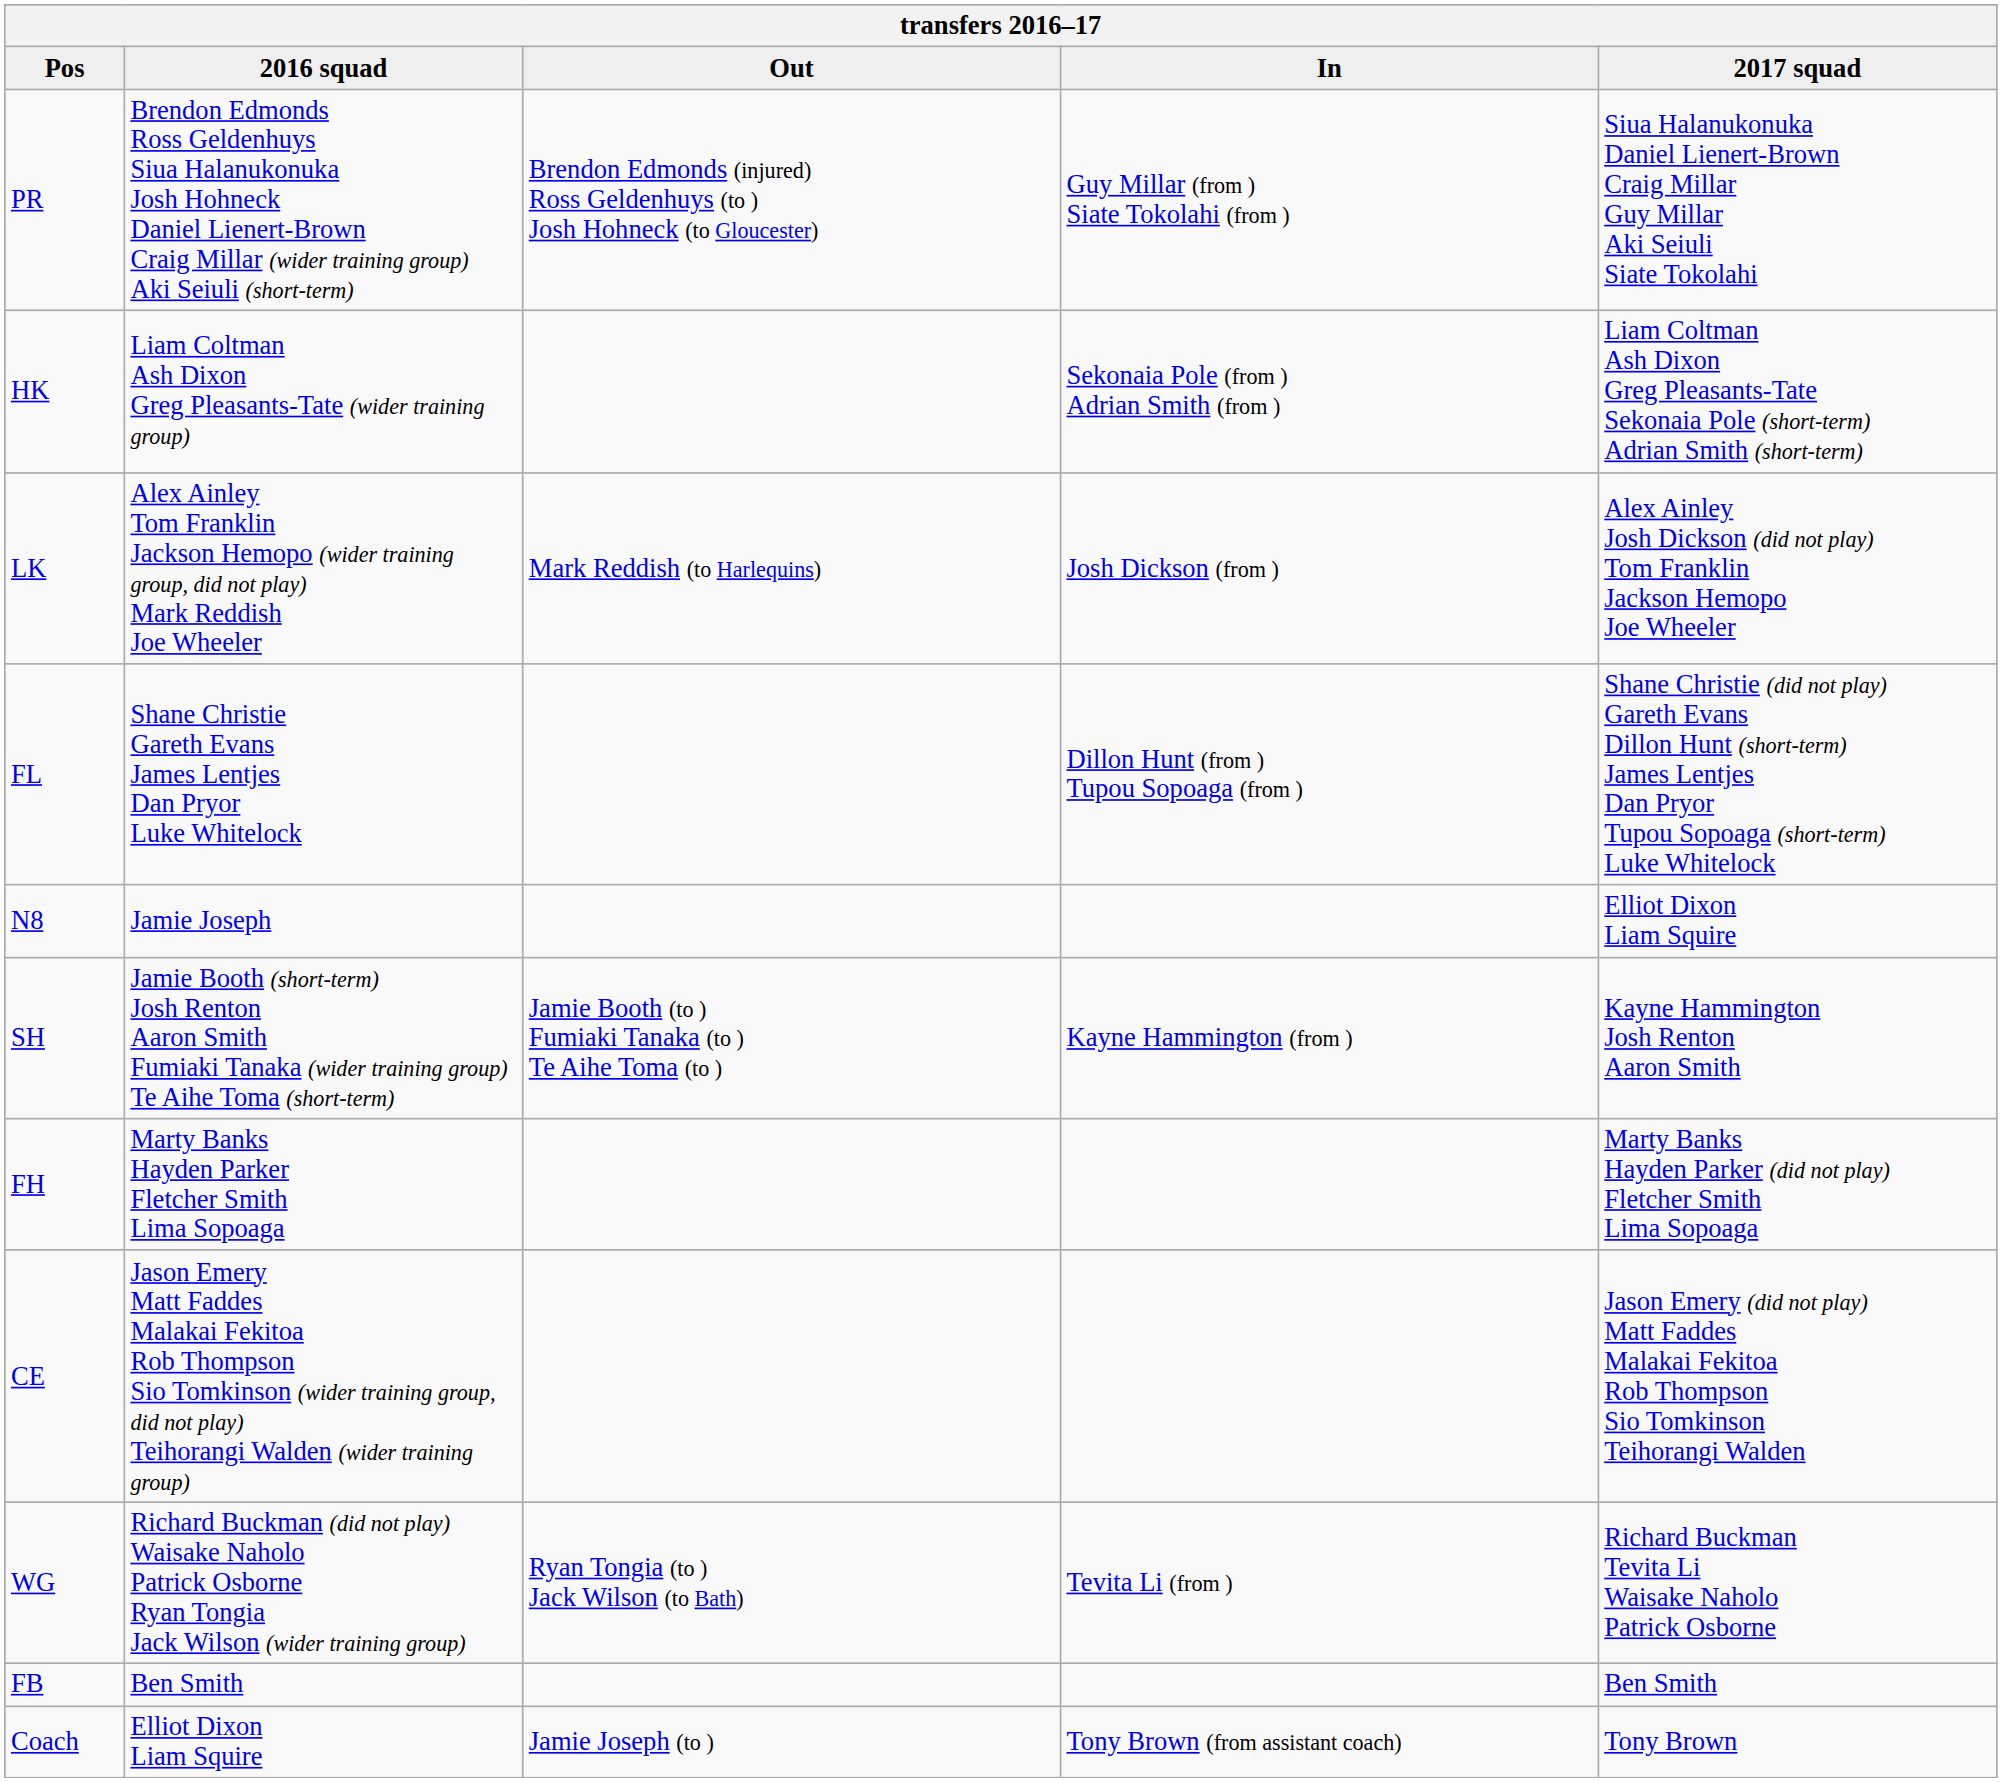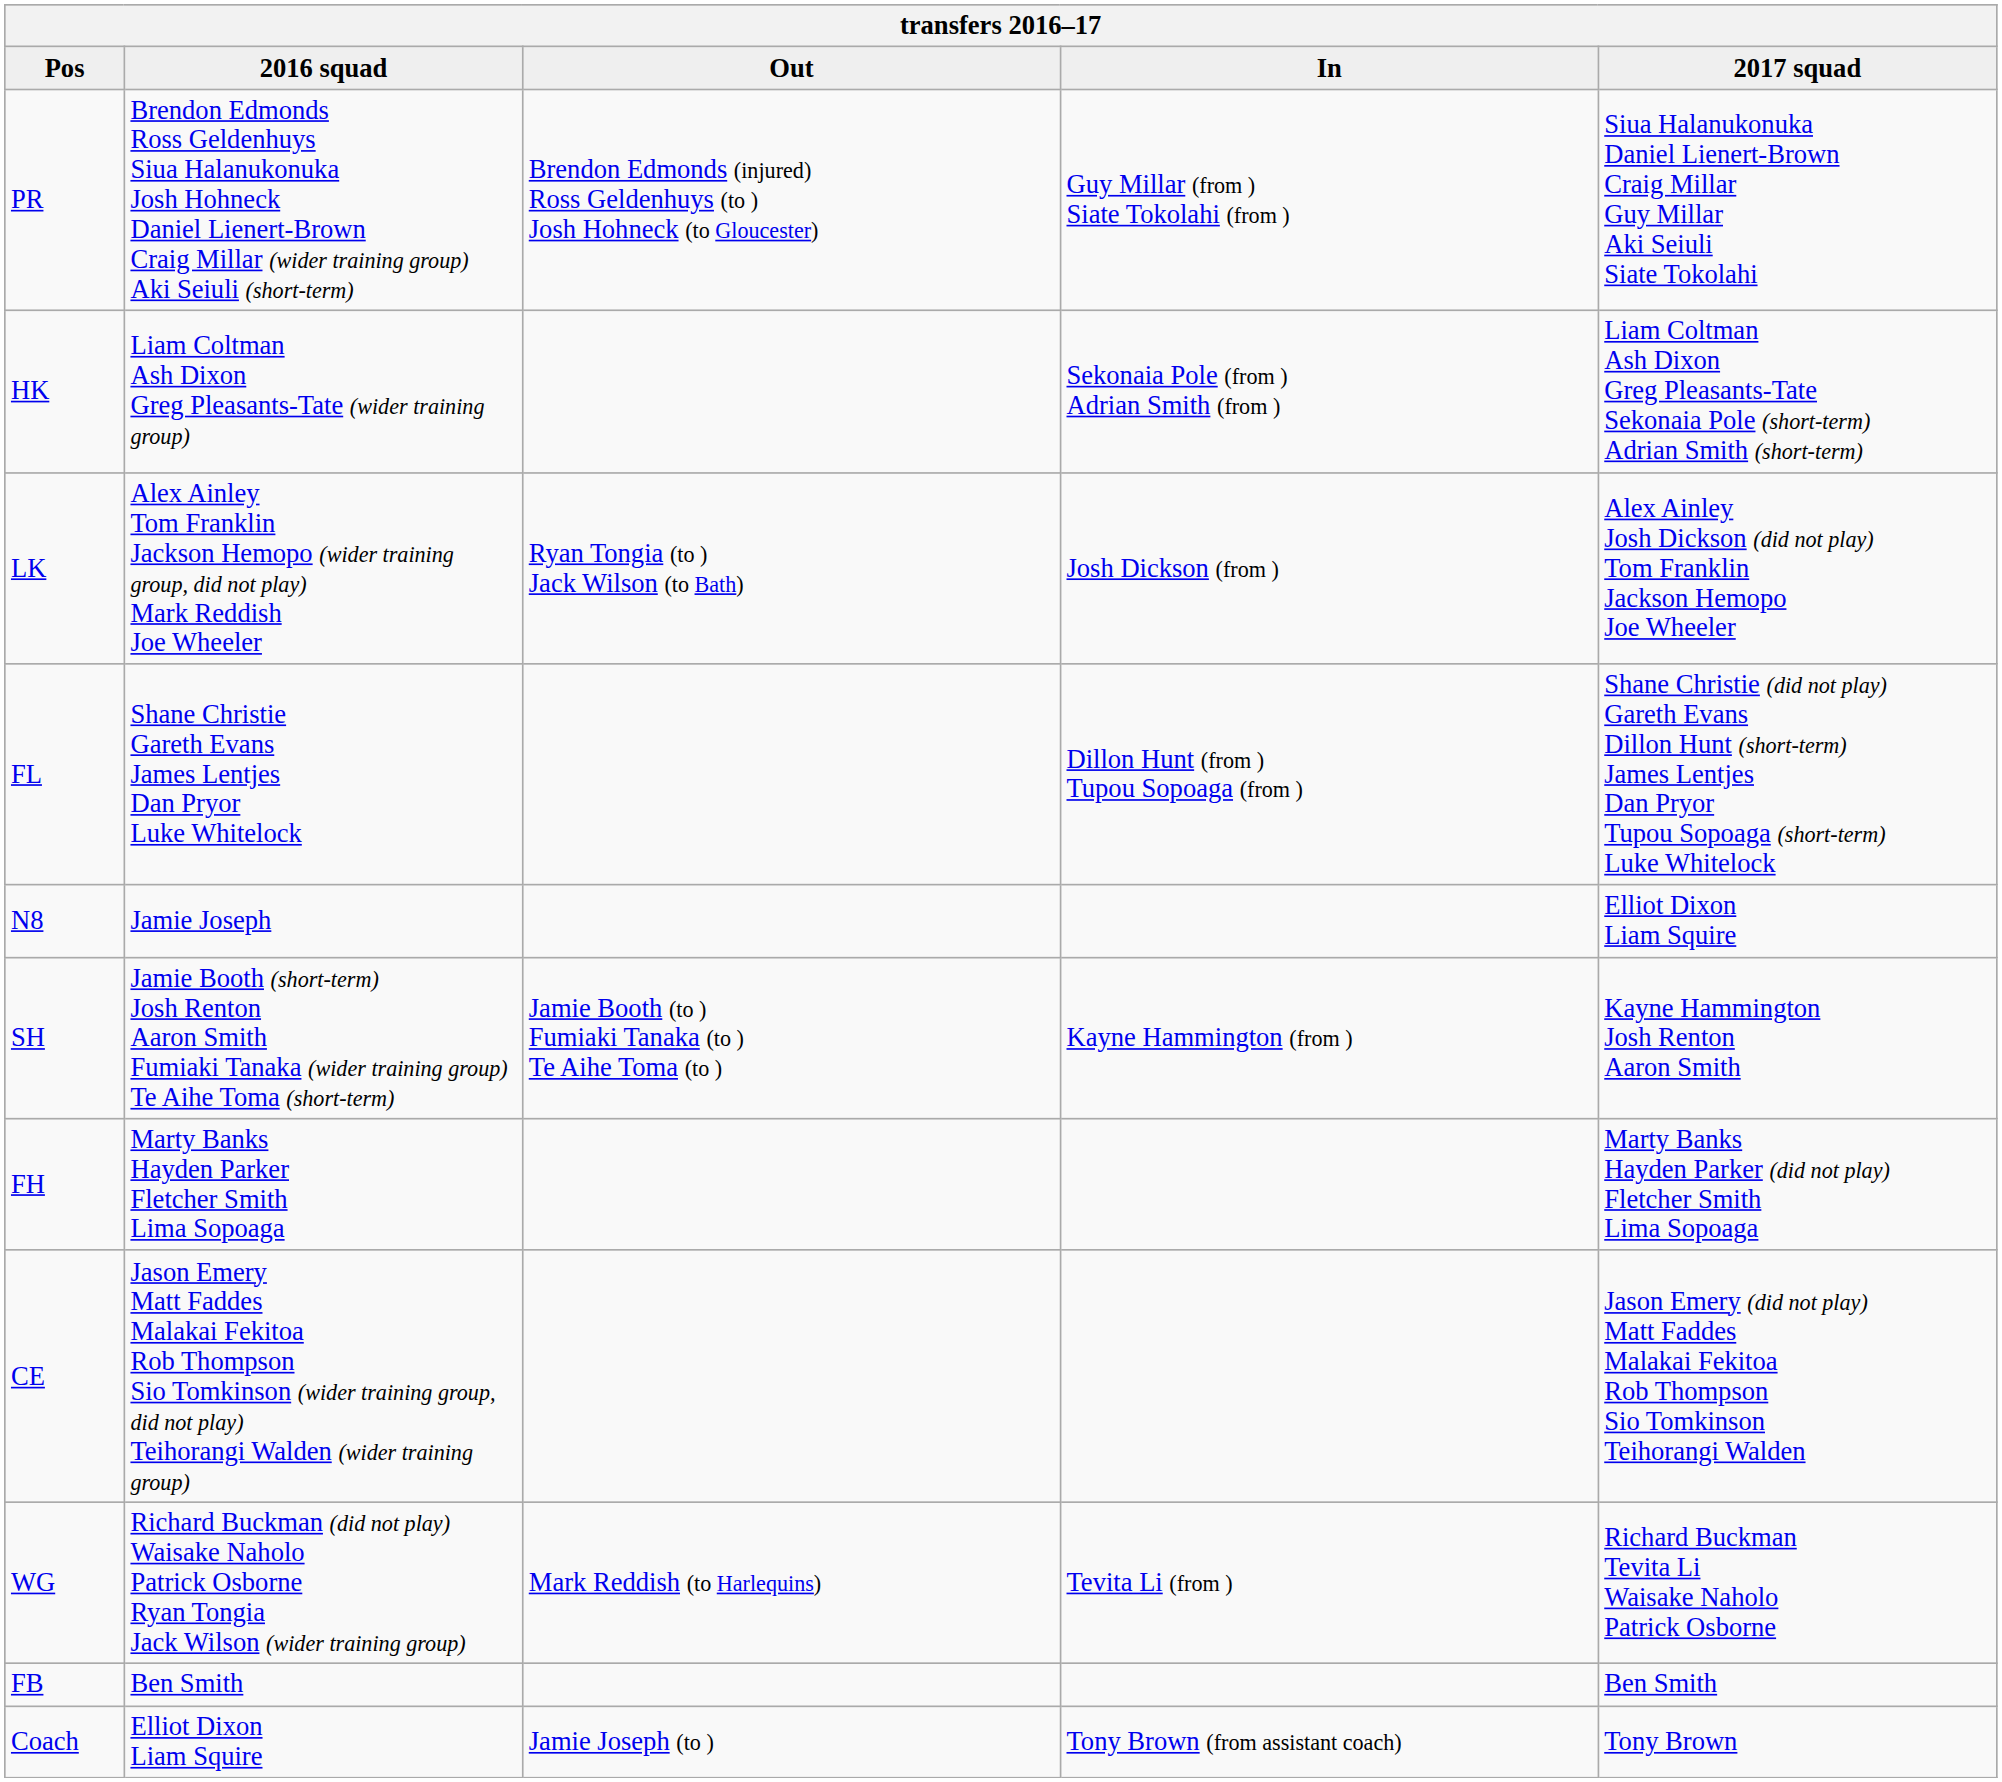 <table class="wikitable" style="text-align: left; width:95%">
 <tr>
 <th colspan="100%"> transfers 2016–17</th>
 </tr>
 <tr>
 <th style="background:#efefef; width:6%;">Pos</th>
 <th style="background:#efefef; width:20%;">2016 squad</th>
 <th style="background:#efefef; width:27%;">Out</th>
 <th style="background:#efefef; width:27%;">In</th>
 <th style="background:#efefef; width:20%;">2017 squad</th>
 </tr>
 <tr>
 <td><a href='#'>PR</a></td>
 <td> <a href='#'>Brendon Edmonds</a> <br> <a href='#'>Ross Geldenhuys</a> <br> <a href='#'>Siua Halanukonuka</a> <br> <a href='#'>Josh Hohneck</a> <br> <a href='#'>Daniel Lienert-Brown</a> <br> <a href='#'>Craig Millar</a> <small><em>(wider training group)</em></small> <br> <a href='#'>Aki Seiuli</a> <small><em>(short-term)</em></small></td>
 <td>  <a href='#'>Brendon Edmonds</a> <small>(injured)</small> <br>  <a href='#'>Ross Geldenhuys</a> <small>(to )</small> <br>  <a href='#'>Josh Hohneck</a> <small>(to  <a href='#'>Gloucester</a>)</small></td>
 <td>  <a href='#'>Guy Millar</a> <small>(from )</small> <br>  <a href='#'>Siate Tokolahi</a> <small>(from )</small></td>
 <td> <a href='#'>Siua Halanukonuka</a> <br> <a href='#'>Daniel Lienert-Brown</a> <br> <a href='#'>Craig Millar</a> <br> <a href='#'>Guy Millar</a> <br> <a href='#'>Aki Seiuli</a> <br> <a href='#'>Siate Tokolahi</a></td>
 </tr>
 <tr>
 <td><a href='#'>HK</a></td>
 <td> <a href='#'>Liam Coltman</a> <br> <a href='#'>Ash Dixon</a> <br> <a href='#'>Greg Pleasants-Tate</a> <small><em>(wider training group)</em></small></td>
 <td></td>
 <td>  <a href='#'>Sekonaia Pole</a> <small>(from )</small> <br>  <a href='#'>Adrian Smith</a> <small>(from )</small></td>
 <td> <a href='#'>Liam Coltman</a> <br> <a href='#'>Ash Dixon</a> <br> <a href='#'>Greg Pleasants-Tate</a> <br> <a href='#'>Sekonaia Pole</a> <small><em>(short-term)</em></small> <br> <a href='#'>Adrian Smith</a> <small><em>(short-term)</em></small></td>
 </tr>
 <tr>
 <td><a href='#'>LK</a></td>
 <td> <a href='#'>Alex Ainley</a> <br> <a href='#'>Tom Franklin</a> <br> <a href='#'>Jackson Hemopo</a> <small><em>(wider training group, did not play)</em></small> <br> <a href='#'>Mark Reddish</a> <br> <a href='#'>Joe Wheeler</a></td>
-<td>  <a href='#'>Mark Reddish</a> <small>(to  <a href='#'>Harlequins</a>)</small></td>
+<td>  <a href='#'>Ryan Tongia</a> <small>(to )</small> <br>  <a href='#'>Jack Wilson</a> <small>(to  <a href='#'>Bath</a>)</small></td>
 <td>  <a href='#'>Josh Dickson</a> <small>(from )</small></td>
 <td> <a href='#'>Alex Ainley</a> <br> <a href='#'>Josh Dickson</a> <small><em>(did not play)</em></small> <br> <a href='#'>Tom Franklin</a> <br> <a href='#'>Jackson Hemopo</a> <br> <a href='#'>Joe Wheeler</a></td>
 </tr>
 <tr>
 <td><a href='#'>FL</a></td>
 <td> <a href='#'>Shane Christie</a> <br> <a href='#'>Gareth Evans</a> <br> <a href='#'>James Lentjes</a> <br> <a href='#'>Dan Pryor</a> <br> <a href='#'>Luke Whitelock</a></td>
 <td></td>
 <td>  <a href='#'>Dillon Hunt</a> <small>(from )</small> <br>  <a href='#'>Tupou Sopoaga</a> <small>(from )</small></td>
 <td> <a href='#'>Shane Christie</a> <small><em>(did not play)</em></small> <br> <a href='#'>Gareth Evans</a> <br> <a href='#'>Dillon Hunt</a> <small><em>(short-term)</em></small> <br> <a href='#'>James Lentjes</a> <br> <a href='#'>Dan Pryor</a> <br> <a href='#'>Tupou Sopoaga</a> <small><em>(short-term)</em></small> <br> <a href='#'>Luke Whitelock</a></td>
 </tr>
 <tr>
 <td><a href='#'>N8</a></td>
 <td> <a href='#'>Jamie Joseph</a></td>
 <td></td>
 <td></td>
 <td> <a href='#'>Elliot Dixon</a> <br> <a href='#'>Liam Squire</a></td>
 </tr>
 <tr>
 <td><a href='#'>SH</a></td>
 <td> <a href='#'>Jamie Booth</a> <small><em>(short-term)</em></small> <br> <a href='#'>Josh Renton</a> <br> <a href='#'>Aaron Smith</a> <br> <a href='#'>Fumiaki Tanaka</a> <small><em>(wider training group)</em></small> <br> <a href='#'>Te Aihe Toma</a> <small><em>(short-term)</em></small></td>
 <td>  <a href='#'>Jamie Booth</a> <small>(to )</small> <br>  <a href='#'>Fumiaki Tanaka</a> <small>(to )</small> <br>  <a href='#'>Te Aihe Toma</a> <small>(to )</small></td>
 <td>  <a href='#'>Kayne Hammington</a> <small>(from )</small></td>
 <td> <a href='#'>Kayne Hammington</a> <br> <a href='#'>Josh Renton</a> <br> <a href='#'>Aaron Smith</a></td>
 </tr>
 <tr>
 <td><a href='#'>FH</a></td>
 <td> <a href='#'>Marty Banks</a> <br> <a href='#'>Hayden Parker</a> <br> <a href='#'>Fletcher Smith</a> <br> <a href='#'>Lima Sopoaga</a></td>
 <td></td>
 <td></td>
 <td> <a href='#'>Marty Banks</a> <br> <a href='#'>Hayden Parker</a> <small><em>(did not play)</em></small> <br> <a href='#'>Fletcher Smith</a> <br> <a href='#'>Lima Sopoaga</a></td>
 </tr>
 <tr>
 <td><a href='#'>CE</a></td>
 <td> <a href='#'>Jason Emery</a> <br> <a href='#'>Matt Faddes</a> <br> <a href='#'>Malakai Fekitoa</a> <br> <a href='#'>Rob Thompson</a> <br> <a href='#'>Sio Tomkinson</a> <small><em>(wider training group, did not play)</em></small> <br> <a href='#'>Teihorangi Walden</a> <small><em>(wider training group)</em></small></td>
 <td></td>
 <td></td>
 <td> <a href='#'>Jason Emery</a> <small><em>(did not play)</em></small> <br> <a href='#'>Matt Faddes</a> <br> <a href='#'>Malakai Fekitoa</a> <br> <a href='#'>Rob Thompson</a> <br> <a href='#'>Sio Tomkinson</a> <br> <a href='#'>Teihorangi Walden</a></td>
 </tr>
 <tr>
 <td><a href='#'>WG</a></td>
 <td> <a href='#'>Richard Buckman</a> <small><em>(did not play)</em></small> <br> <a href='#'>Waisake Naholo</a> <br> <a href='#'>Patrick Osborne</a> <br> <a href='#'>Ryan Tongia</a> <br> <a href='#'>Jack Wilson</a> <small><em>(wider training group)</em></small></td>
-<td>  <a href='#'>Ryan Tongia</a> <small>(to )</small> <br>  <a href='#'>Jack Wilson</a> <small>(to  <a href='#'>Bath</a>)</small></td>
+<td>  <a href='#'>Mark Reddish</a> <small>(to  <a href='#'>Harlequins</a>)</small></td>
 <td>  <a href='#'>Tevita Li</a> <small>(from )</small></td>
 <td> <a href='#'>Richard Buckman</a> <br> <a href='#'>Tevita Li</a> <br> <a href='#'>Waisake Naholo</a> <br> <a href='#'>Patrick Osborne</a></td>
 </tr>
 <tr>
 <td><a href='#'>FB</a></td>
 <td> <a href='#'>Ben Smith</a></td>
 <td></td>
 <td></td>
 <td> <a href='#'>Ben Smith</a></td>
 </tr>
 <tr>
 <td><a href='#'>Coach</a></td>
 <td> <a href='#'>Elliot Dixon</a> <br> <a href='#'>Liam Squire</a></td>
 <td>  <a href='#'>Jamie Joseph</a> <small>(to )</small></td>
 <td>  <a href='#'>Tony Brown</a> <small>(from assistant coach)</small></td>
 <td> <a href='#'>Tony Brown</a></td>
 </tr>
 </table>
